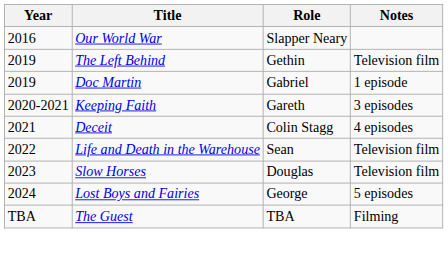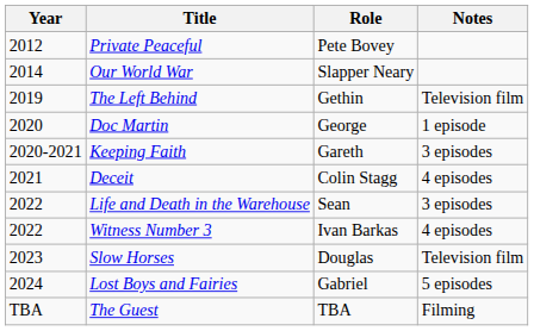 <table class="wikitable sortable">
 <tr>
 <th>Year</th>
 <th>Title</th>
 <th>Role</th>
 <th class="unsortable">Notes</th>
 </tr>
 <tr>
-<td>2016</td>
+<td>2012</td>
+<td><em><a href='#'> Private Peaceful</a></em></td>
+<td>Pete Bovey</td>
+<td></td>
+</tr>
+<tr>
+<td>2014</td>
 <td><em><a href='#'>Our World War</a></em></td>
 <td>Slapper Neary</td>
 <td></td>
 </tr>
 <tr>
 <td>2019</td>
 <td><em><a href='#'>The Left Behind</a></em></td>
 <td>Gethin</td>
 <td>Television film</td>
 </tr>
 <tr>
-<td>2019</td>
+<td>2020</td>
 <td><em><a href='#'>Doc Martin</a></em></td>
-<td>Gabriel</td>
+<td>George</td>
 <td>1 episode</td>
 </tr>
 <tr>
 <td>2020-2021</td>
 <td><em><a href='#'> Keeping Faith</a></em></td>
 <td>Gareth</td>
 <td>3 episodes</td>
 </tr>
 <tr>
 <td>2021</td>
 <td><em><a href='#'>Deceit</a></em></td>
 <td>Colin Stagg</td>
 <td>4 episodes</td>
 </tr>
 <tr>
 <td>2022</td>
 <td><em><a href='#'>Life and Death in the Warehouse</a></em></td>
 <td>Sean</td>
-<td>Television film</td>
+<td>3 episodes</td>
+</tr>
+<tr>
+<td>2022</td>
+<td><em><a href='#'>Witness Number 3</a></em></td>
+<td>Ivan Barkas</td>
+<td>4 episodes</td>
 </tr>
 <tr>
 <td>2023</td>
 <td><em><a href='#'>Slow Horses</a></em></td>
 <td>Douglas</td>
 <td>Television film</td>
 </tr>
 <tr>
 <td>2024</td>
 <td><em><a href='#'>Lost Boys and Fairies</a></em></td>
-<td>George</td>
+<td>Gabriel</td>
 <td>5 episodes</td>
 </tr>
 <tr>
 <td>TBA</td>
 <td><em><a href='#'>The Guest</a></em></td>
 <td>TBA</td>
 <td>Filming</td>
 </tr>
 </table>
